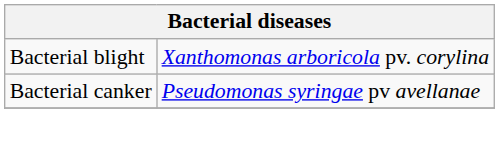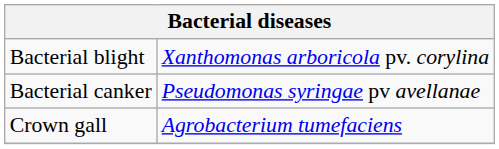 <table class="wikitable" style="clear">
 <tr>
 <th colspan=2><strong>Bacterial diseases</strong><br></th>
 </tr>
 <tr>
 <td>Bacterial blight</td>
 <td><em><a href='#'>Xanthomonas arboricola</a></em> pv. <em>corylina</em></td>
 </tr>
 <tr>
 <td>Bacterial canker</td>
 <td><em><a href='#'>Pseudomonas syringae</a></em> pv <em>avellanae</em></td>
 </tr>
 <tr>
+<td>Crown gall</td>
+<td><em><a href='#'>Agrobacterium tumefaciens</a></em></td>
+</tr>
+<tr>
 </tr>
 </table>
